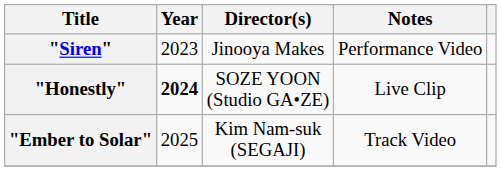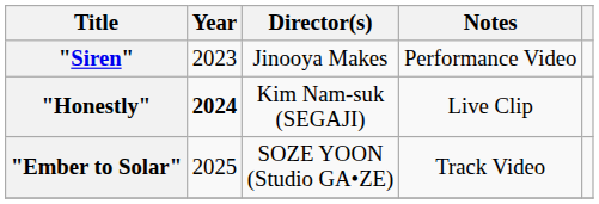 <table class="wikitable plainrowheaders" style="text-align:center">
 <tr>
 <th scope="col">Title</th>
 <th scope="col">Year</th>
 <th scope="col">Director(s)</th>
 <th scope="col">Notes</th>
 <th scope="col"></th>
 </tr>
 <tr>
 <th scope="row">"<a href='#'>Siren</a>"</th>
 <td>2023</td>
 <td>Jinooya Makes</td>
 <td style="text-align:center">Performance Video</td>
 <td></td>
 </tr>
 <tr>
 <th scope="row">"Honestly"</th>
 <td><strong>2024</strong></td>
-<td>SOZE YOON<br>(Studio GA•ZE)</td>
+<td>Kim Nam-suk<br>(SEGAJI)</td>
 <td style="text-align:center">Live Clip</td>
 <td></td>
 </tr>
 <tr>
 <th scope="row">"Ember to Solar"</th>
 <td>2025</td>
-<td>Kim Nam-suk<br>(SEGAJI)</td>
+<td>SOZE YOON<br>(Studio GA•ZE)</td>
 <td>Track Video</td>
 <td></td>
 </tr>
 <tr>
 </tr>
 </table>
